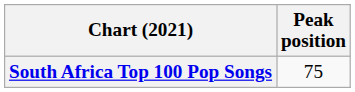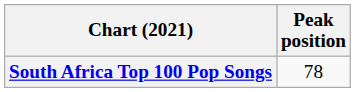 <table class="wikitable plainrowheaders" style="text-align:center">
 <tr>
 <th scope="col">Chart (2021)</th>
 <th scope="col">Peak<br>position</th>
 </tr>
 <tr>
 <th scope="row"><a href='#'>South Africa Top 100 Pop Songs</a></th>
-<td>75</td>
+<td>78</td>
 </tr>
 </table>
